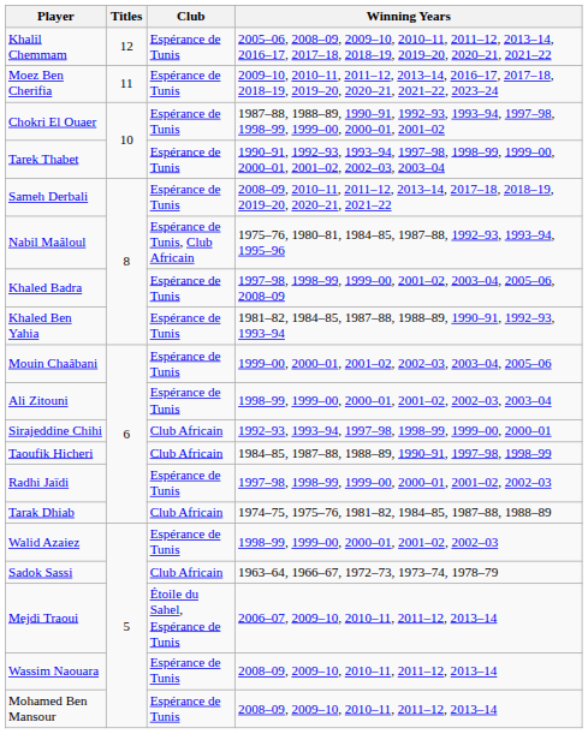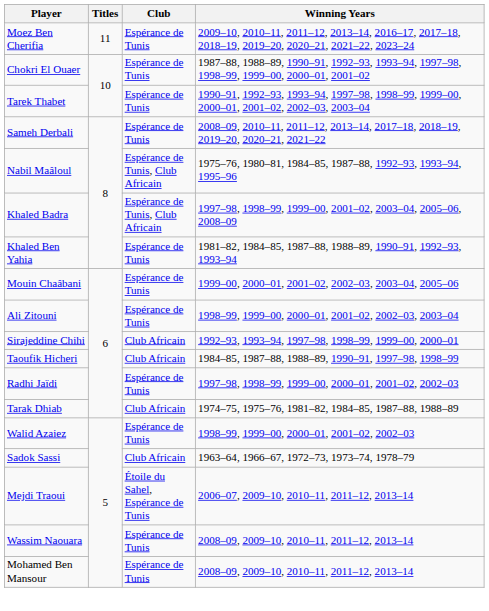 <table class="wikitable" class="wikitable" style="font-size:90%; text-align:left; width:100%">
 <tr>
 <th style="width:16%;">Player</th>
 <th style="width:5%;">Titles</th>
 <th style="width:14%;">Club</th>
 <th style="width:55%;">Winning Years</th>
-</tr>
-<tr>
-<td> <a href='#'>Khalil Chemmam</a></td>
-<td align=center>12</td>
-<td><a href='#'>Espérance de Tunis</a></td>
-<td><a href='#'>2005–06</a>, <a href='#'>2008–09</a>, <a href='#'>2009–10</a>, <a href='#'>2010–11</a>, <a href='#'>2011–12</a>, <a href='#'>2013–14</a>, <a href='#'>2016–17</a>, <a href='#'>2017–18</a>, <a href='#'>2018–19</a>, <a href='#'>2019–20</a>, <a href='#'>2020–21</a>, <a href='#'>2021–22</a></td>
 </tr>
 <tr>
 <td> <a href='#'>Moez Ben Cherifia</a></td>
 <td align=center>11</td>
 <td><a href='#'>Espérance de Tunis</a></td>
 <td><a href='#'>2009–10</a>, <a href='#'>2010–11</a>, <a href='#'>2011–12</a>, <a href='#'>2013–14</a>, <a href='#'>2016–17</a>, <a href='#'>2017–18</a>, <a href='#'>2018–19</a>, <a href='#'>2019–20</a>, <a href='#'>2020–21</a>, <a href='#'>2021–22</a>, <a href='#'>2023–24</a></td>
 </tr>
 <tr>
 <td> <a href='#'>Chokri El Ouaer</a></td>
 <td rowspan="2" align="center">10</td>
 <td><a href='#'>Espérance de Tunis</a></td>
 <td>1987–88, 1988–89, <a href='#'>1990–91</a>, <a href='#'>1992–93</a>, <a href='#'>1993–94</a>, <a href='#'>1997–98</a>, <a href='#'>1998–99</a>, <a href='#'>1999–00</a>, <a href='#'>2000–01</a>, <a href='#'>2001–02</a></td>
 </tr>
 <tr>
 <td> <a href='#'>Tarek Thabet</a></td>
 <td><a href='#'>Espérance de Tunis</a></td>
 <td><a href='#'>1990–91</a>, <a href='#'>1992–93</a>, <a href='#'>1993–94</a>, <a href='#'>1997–98</a>, <a href='#'>1998–99</a>, <a href='#'>1999–00</a>, <a href='#'>2000–01</a>, <a href='#'>2001–02</a>, <a href='#'>2002–03</a>, <a href='#'>2003–04</a></td>
 </tr>
 <tr>
 <td> <a href='#'>Sameh Derbali</a></td>
 <td rowspan="4" align="center">8</td>
 <td><a href='#'>Espérance de Tunis</a></td>
 <td><a href='#'>2008–09</a>, <a href='#'>2010–11</a>, <a href='#'>2011–12</a>, <a href='#'>2013–14</a>, <a href='#'>2017–18</a>, <a href='#'>2018–19</a>, <a href='#'>2019–20</a>, <a href='#'>2020–21</a>, <a href='#'>2021–22</a></td>
 </tr>
 <tr>
 <td> <a href='#'>Nabil Maâloul</a></td>
 <td><a href='#'>Espérance de Tunis</a>, <a href='#'>Club Africain</a></td>
 <td>1975–76, 1980–81, 1984–85, 1987–88, <a href='#'>1992–93</a>, <a href='#'>1993–94</a>, <a href='#'>1995–96</a></td>
 </tr>
 <tr>
 <td> <a href='#'>Khaled Badra</a></td>
-<td><a href='#'>Espérance de Tunis</a></td>
+<td><a href='#'>Espérance de Tunis</a>, <a href='#'>Club Africain</a></td>
 <td><a href='#'>1997–98</a>, <a href='#'>1998–99</a>, <a href='#'>1999–00</a>, <a href='#'>2001–02</a>, <a href='#'>2003–04</a>, <a href='#'>2005–06</a>, <a href='#'>2008–09</a></td>
 </tr>
 <tr>
 <td> <a href='#'>Khaled Ben Yahia</a></td>
 <td><a href='#'>Espérance de Tunis</a></td>
 <td>1981–82, 1984–85, 1987–88, 1988–89, <a href='#'>1990–91</a>, <a href='#'>1992–93</a>, <a href='#'>1993–94</a></td>
 </tr>
 <tr>
 <td> <a href='#'>Mouin Chaâbani</a></td>
 <td rowspan="6" align="center">6</td>
 <td><a href='#'>Espérance de Tunis</a></td>
 <td><a href='#'>1999–00</a>, <a href='#'>2000–01</a>, <a href='#'>2001–02</a>, <a href='#'>2002–03</a>, <a href='#'>2003–04</a>, <a href='#'>2005–06</a></td>
 </tr>
 <tr>
 <td> <a href='#'>Ali Zitouni</a></td>
 <td><a href='#'>Espérance de Tunis</a></td>
 <td><a href='#'>1998–99</a>, <a href='#'>1999–00</a>, <a href='#'>2000–01</a>, <a href='#'>2001–02</a>, <a href='#'>2002–03</a>, <a href='#'>2003–04</a></td>
 </tr>
 <tr>
 <td> <a href='#'>Sirajeddine Chihi</a></td>
 <td><a href='#'>Club Africain</a></td>
 <td><a href='#'>1992–93</a>, <a href='#'>1993–94</a>, <a href='#'>1997–98</a>, <a href='#'>1998–99</a>, <a href='#'>1999–00</a>, <a href='#'>2000–01</a></td>
 </tr>
 <tr>
 <td> <a href='#'>Taoufik Hicheri</a></td>
 <td><a href='#'>Club Africain</a></td>
 <td>1984–85, 1987–88, 1988–89, <a href='#'>1990–91</a>, <a href='#'>1997–98</a>, <a href='#'>1998–99</a></td>
 </tr>
 <tr>
 <td> <a href='#'>Radhi Jaïdi</a></td>
 <td><a href='#'>Espérance de Tunis</a></td>
 <td><a href='#'>1997–98</a>, <a href='#'>1998–99</a>, <a href='#'>1999–00</a>, <a href='#'>2000–01</a>, <a href='#'>2001–02</a>, <a href='#'>2002–03</a></td>
 </tr>
 <tr>
 <td> <a href='#'>Tarak Dhiab</a></td>
 <td><a href='#'>Club Africain</a></td>
 <td>1974–75, 1975–76, 1981–82, 1984–85, 1987–88, 1988–89</td>
 </tr>
 <tr>
 <td> <a href='#'>Walid Azaiez</a></td>
 <td rowspan="5" align="center">5</td>
 <td><a href='#'>Espérance de Tunis</a></td>
 <td><a href='#'>1998–99</a>, <a href='#'>1999–00</a>, <a href='#'>2000–01</a>, <a href='#'>2001–02</a>, <a href='#'>2002–03</a></td>
 </tr>
 <tr>
 <td> <a href='#'>Sadok Sassi</a></td>
 <td><a href='#'>Club Africain</a></td>
 <td>1963–64, 1966–67, 1972–73, 1973–74, 1978–79</td>
 </tr>
 <tr>
 <td> <a href='#'>Mejdi Traoui</a></td>
 <td><a href='#'>Étoile du Sahel</a>, <a href='#'>Espérance de Tunis</a></td>
 <td><a href='#'>2006–07</a>, <a href='#'>2009–10</a>, <a href='#'>2010–11</a>, <a href='#'>2011–12</a>, <a href='#'>2013–14</a></td>
 </tr>
 <tr>
 <td> <a href='#'>Wassim Naouara</a></td>
 <td><a href='#'>Espérance de Tunis</a></td>
 <td><a href='#'>2008–09</a>, <a href='#'>2009–10</a>, <a href='#'>2010–11</a>, <a href='#'>2011–12</a>, <a href='#'>2013–14</a></td>
 </tr>
 <tr>
 <td> Mohamed Ben Mansour</td>
 <td><a href='#'>Espérance de Tunis</a></td>
 <td><a href='#'>2008–09</a>, <a href='#'>2009–10</a>, <a href='#'>2010–11</a>, <a href='#'>2011–12</a>, <a href='#'>2013–14</a></td>
 </tr>
 </table>
